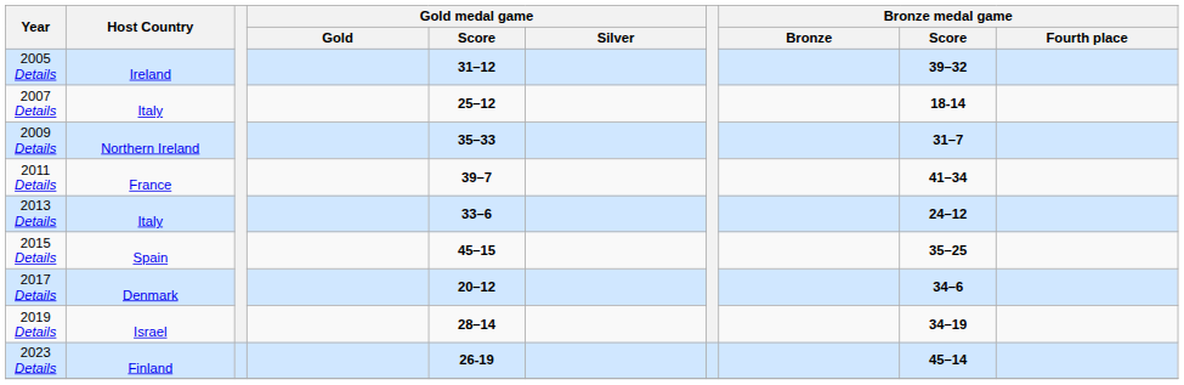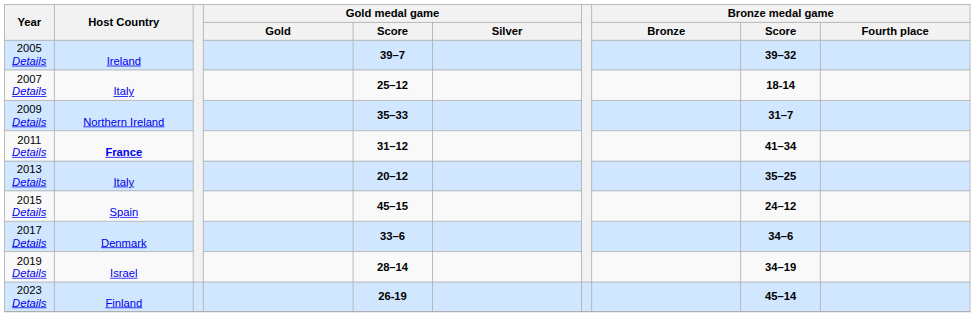 <table class="wikitable" style="font-size:90%; width: 98%; text-align: center;">
 <tr>
 <th rowspan=2 width=5%>Year</th>
 <th rowspan=2 width=14%>Host Country</th>
 <th width=1% rowspan=10 bgcolor=ffffff></th>
 <th colspan=3>Gold medal game</th>
 <th width=1% rowspan=10 bgcolor=ffffff></th>
 <th colspan=3>Bronze medal game</th>
 </tr>
 <tr bgcolor=#EFEFEF>
 <th width=15%>Gold</th>
 <th width=8%>Score</th>
 <th width=15%>Silver</th>
 <th width=15%>Bronze</th>
 <th width=8%>Score</th>
 <th width=15%>Fourth place</th>
 </tr>
 <tr bgcolor=#D0E7FF>
 <td>2005 <br> <em><a href='#'>Details</a></em></td>
 <td><br><a href='#'>Ireland</a></td>
 <td><strong></strong></td>
-<td><strong>31–12</strong></td>
+<td><strong>39–7</strong></td>
 <td></td>
 <td></td>
 <td><strong>39–32</strong></td>
 <td></td>
 </tr>
 <tr>
 <td>2007 <br> <em><a href='#'>Details</a></em></td>
 <td><br><a href='#'>Italy</a></td>
 <td><strong></strong></td>
 <td><strong>25–12</strong></td>
 <td></td>
 <td></td>
 <td><strong>18-14</strong></td>
 <td></td>
 </tr>
 <tr bgcolor=#D0E7FF>
 <td>2009 <br> <em><a href='#'>Details</a></em></td>
 <td><br><a href='#'>Northern Ireland</a></td>
 <td><strong></strong></td>
 <td><strong>35–33</strong></td>
 <td></td>
 <td></td>
 <td><strong>31–7</strong></td>
 <td></td>
 </tr>
 <tr>
 <td>2011 <br> <em><a href='#'>Details</a></em></td>
-<td><br><a href='#'>France</a></td>
+<td><strong><br><a href='#'>France</a></strong></td>
 <td><strong></strong></td>
-<td><strong>39–7</strong></td>
+<td><strong>31–12</strong></td>
 <td></td>
 <td></td>
 <td><strong>41–34</strong></td>
 <td></td>
 </tr>
 <tr bgcolor=#D0E7FF>
 <td>2013 <br> <em><a href='#'>Details</a></em></td>
 <td><br><a href='#'>Italy</a></td>
 <td><strong></strong></td>
-<td><strong>33–6</strong></td>
+<td><strong>20–12</strong></td>
 <td></td>
 <td></td>
-<td><strong>24–12</strong></td>
+<td><strong>35–25</strong></td>
 <td></td>
 </tr>
 <tr>
 <td>2015 <br> <em><a href='#'>Details</a></em></td>
 <td><br><a href='#'>Spain</a></td>
 <td><strong></strong></td>
 <td><strong>45–15</strong></td>
 <td></td>
 <td></td>
-<td><strong>35–25</strong></td>
+<td><strong>24–12</strong></td>
 <td></td>
 </tr>
 <tr bgcolor=#D0E7FF>
 <td>2017 <br> <em><a href='#'>Details</a></em></td>
 <td><br><a href='#'>Denmark</a></td>
 <td><strong></strong></td>
-<td><strong>20–12</strong></td>
+<td><strong>33–6</strong></td>
 <td></td>
 <td></td>
 <td><strong>34–6</strong></td>
 <td></td>
 </tr>
 <tr>
 <td>2019 <br> <em><a href='#'>Details</a></em></td>
 <td><br><a href='#'>Israel</a></td>
 <td><strong></strong></td>
 <td><strong>28–14</strong></td>
 <td></td>
 <td></td>
 <td><strong>34–19</strong></td>
 <td></td>
 </tr>
 <tr bgcolor=#D0E7FF>
 <td>2023 <br> <em><a href='#'>Details</a></em></td>
 <td><br><a href='#'>Finland</a></td>
 <td></td>
 <td><strong></strong></td>
 <td><strong>26-19</strong></td>
 <td></td>
 <td></td>
 <td></td>
 <td><strong>45–14</strong></td>
 <td></td>
 </tr>
 <tr>
 </tr>
 </table>
